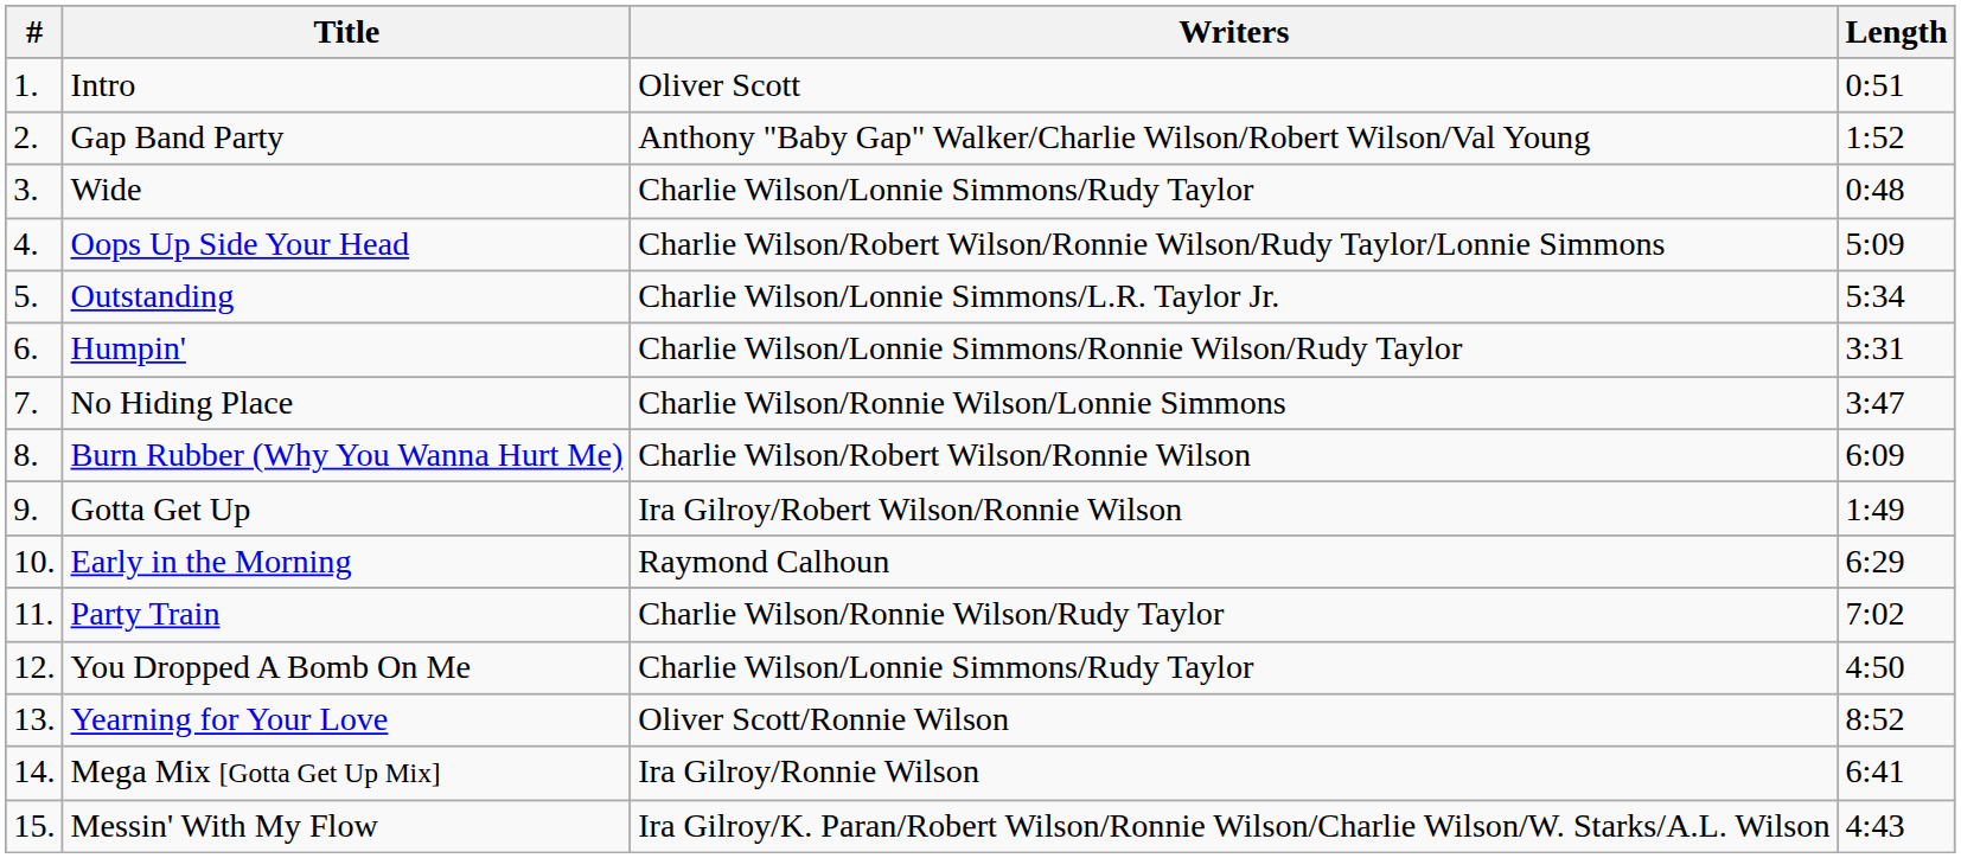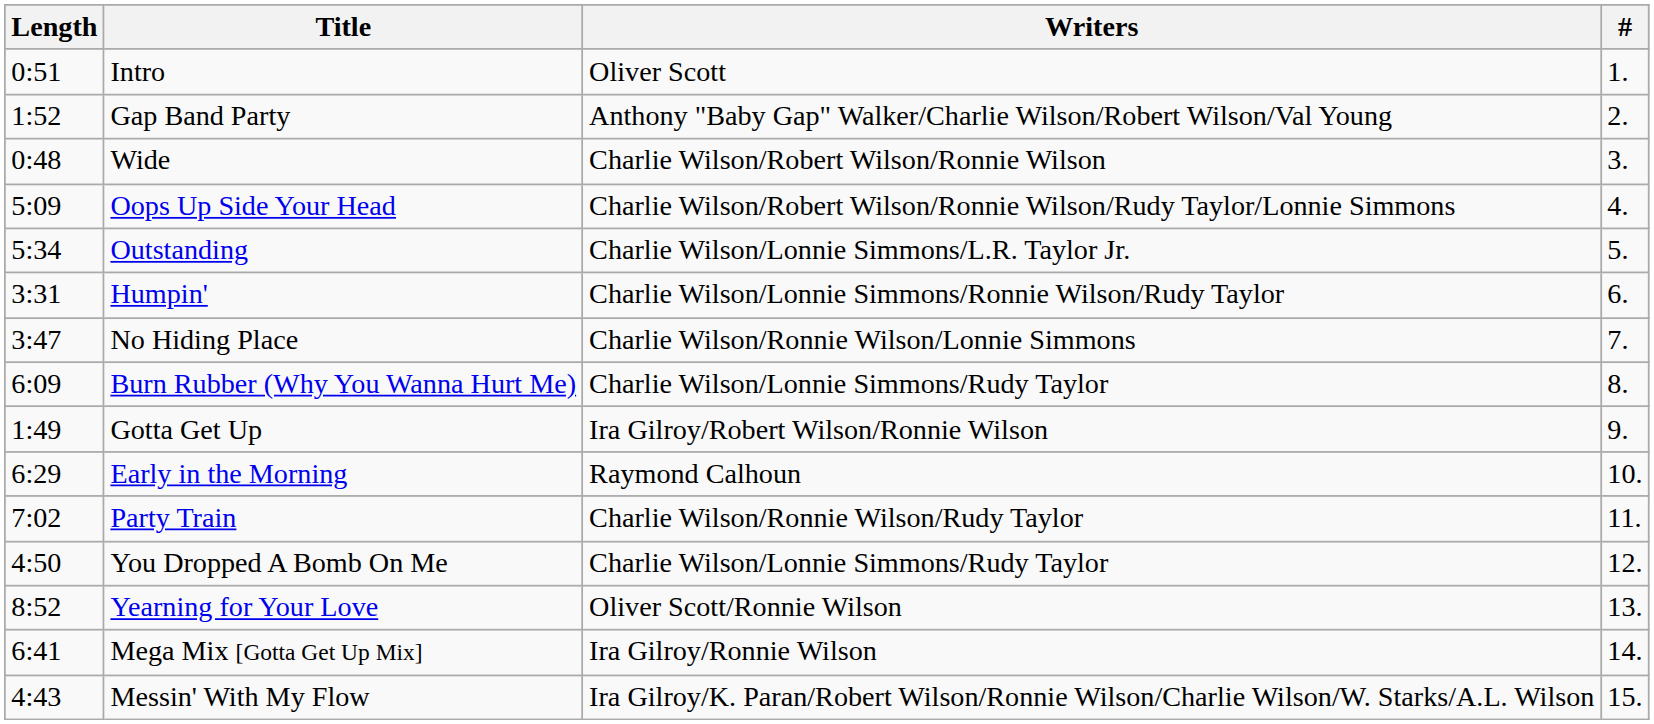 <table class="wikitable">
 <tr>
-<th>#</th>
+<th>Length</th>
 <th>Title</th>
 <th>Writers</th>
-<th>Length</th>
+<th>#</th>
 </tr>
 <tr>
-<td>1.</td>
+<td>0:51</td>
 <td>Intro</td>
 <td>Oliver Scott</td>
-<td>0:51</td>
+<td>1.</td>
 </tr>
 <tr>
-<td>2.</td>
+<td>1:52</td>
 <td>Gap Band Party</td>
 <td>Anthony "Baby Gap" Walker/Charlie Wilson/Robert Wilson/Val Young</td>
-<td>1:52</td>
+<td>2.</td>
 </tr>
 <tr>
+<td>0:48</td>
+<td>Wide</td>
+<td>Charlie Wilson/Robert Wilson/Ronnie Wilson</td>
 <td>3.</td>
-<td>Wide</td>
-<td>Charlie Wilson/Lonnie Simmons/Rudy Taylor</td>
-<td>0:48</td>
 </tr>
 <tr>
-<td>4.</td>
+<td>5:09</td>
 <td><a href='#'>Oops Up Side Your Head</a></td>
 <td>Charlie Wilson/Robert Wilson/Ronnie Wilson/Rudy Taylor/Lonnie Simmons</td>
-<td>5:09</td>
+<td>4.</td>
 </tr>
 <tr>
-<td>5.</td>
+<td>5:34</td>
 <td><a href='#'>Outstanding</a></td>
 <td>Charlie Wilson/Lonnie Simmons/L.R. Taylor Jr.</td>
-<td>5:34</td>
+<td>5.</td>
 </tr>
 <tr>
-<td>6.</td>
+<td>3:31</td>
 <td><a href='#'>Humpin'</a></td>
 <td>Charlie Wilson/Lonnie Simmons/Ronnie Wilson/Rudy Taylor</td>
-<td>3:31</td>
+<td>6.</td>
 </tr>
 <tr>
-<td>7.</td>
+<td>3:47</td>
 <td>No Hiding Place</td>
 <td>Charlie Wilson/Ronnie Wilson/Lonnie Simmons</td>
-<td>3:47</td>
+<td>7.</td>
 </tr>
 <tr>
+<td>6:09</td>
+<td><a href='#'>Burn Rubber (Why You Wanna Hurt Me)</a></td>
+<td>Charlie Wilson/Lonnie Simmons/Rudy Taylor</td>
 <td>8.</td>
-<td><a href='#'>Burn Rubber (Why You Wanna Hurt Me)</a></td>
-<td>Charlie Wilson/Robert Wilson/Ronnie Wilson</td>
-<td>6:09</td>
 </tr>
 <tr>
-<td>9.</td>
+<td>1:49</td>
 <td>Gotta Get Up</td>
 <td>Ira Gilroy/Robert Wilson/Ronnie Wilson</td>
-<td>1:49</td>
+<td>9.</td>
 </tr>
 <tr>
-<td>10.</td>
+<td>6:29</td>
 <td><a href='#'>Early in the Morning</a></td>
 <td>Raymond Calhoun</td>
-<td>6:29</td>
+<td>10.</td>
 </tr>
 <tr>
-<td>11.</td>
+<td>7:02</td>
 <td><a href='#'>Party Train</a></td>
 <td>Charlie Wilson/Ronnie Wilson/Rudy Taylor</td>
-<td>7:02</td>
+<td>11.</td>
 </tr>
 <tr>
-<td>12.</td>
+<td>4:50</td>
 <td>You Dropped A Bomb On Me</td>
 <td>Charlie Wilson/Lonnie Simmons/Rudy Taylor</td>
-<td>4:50</td>
+<td>12.</td>
 </tr>
 <tr>
-<td>13.</td>
+<td>8:52</td>
 <td><a href='#'>Yearning for Your Love</a></td>
 <td>Oliver Scott/Ronnie Wilson</td>
-<td>8:52</td>
+<td>13.</td>
 </tr>
 <tr>
-<td>14.</td>
+<td>6:41</td>
 <td>Mega Mix <small>[Gotta Get Up Mix]</small></td>
 <td>Ira Gilroy/Ronnie Wilson</td>
-<td>6:41</td>
+<td>14.</td>
 </tr>
 <tr>
-<td>15.</td>
+<td>4:43</td>
 <td>Messin' With My Flow</td>
 <td>Ira Gilroy/K. Paran/Robert Wilson/Ronnie Wilson/Charlie Wilson/W. Starks/A.L. Wilson</td>
-<td>4:43</td>
+<td>15.</td>
 </tr>
 </table>
